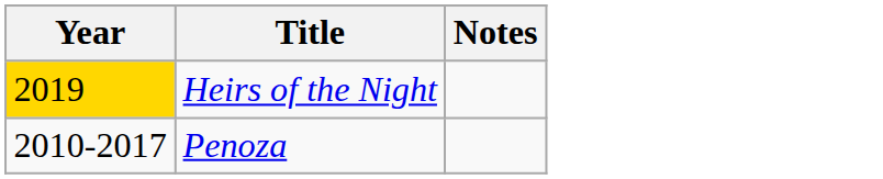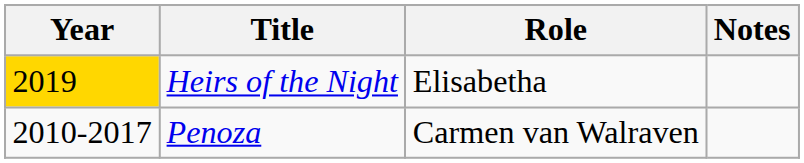 <table class="wikitable sortable">
 <tr>
 <th>Year</th>
 <th>Title</th>
+<th>Role</th>
 <th class="unsortable">Notes</th>
 </tr>
 <tr>
 <td style="background: gold;">2019</td>
 <td><em><a href='#'>Heirs of the Night</a></em></td>
+<td>Elisabetha</td>
 <td></td>
 </tr>
 <tr>
 <td>2010-2017</td>
 <td><em><a href='#'>Penoza</a></em></td>
+<td>Carmen van Walraven</td>
 <td></td>
 </tr>
 </table>
